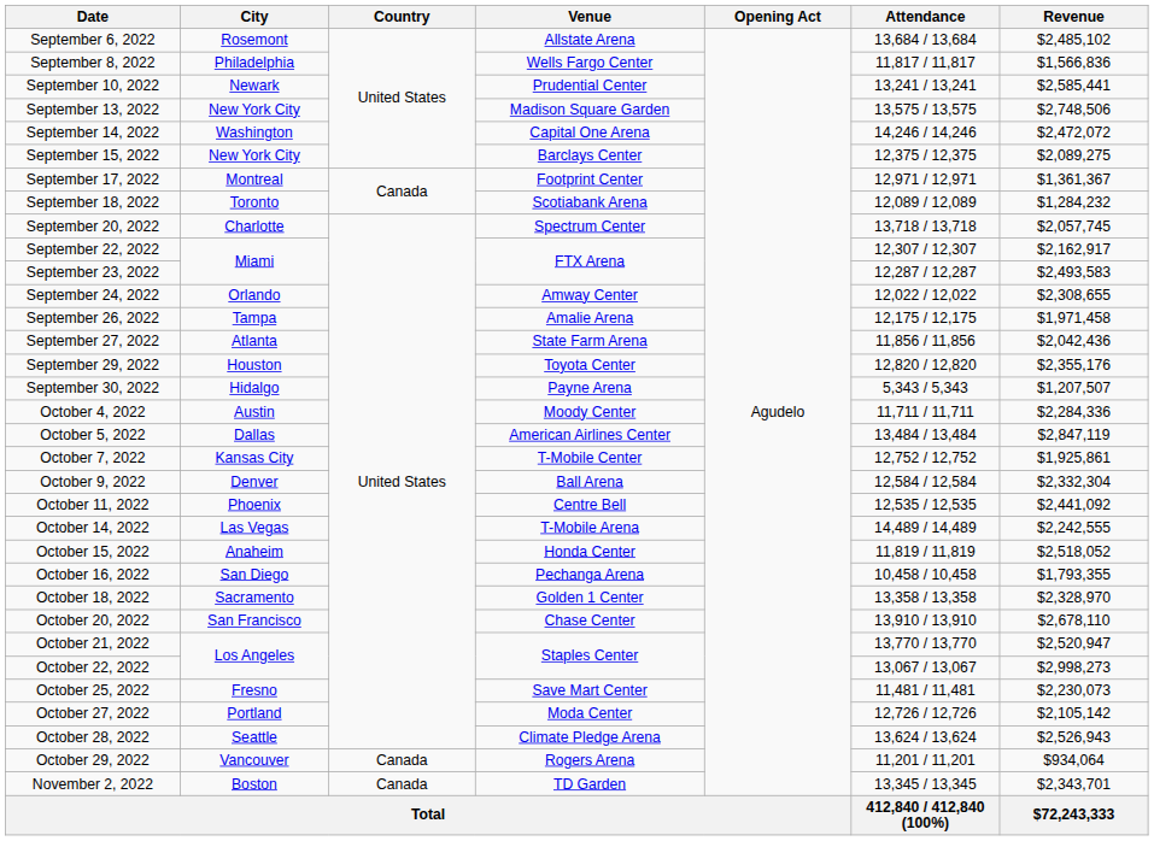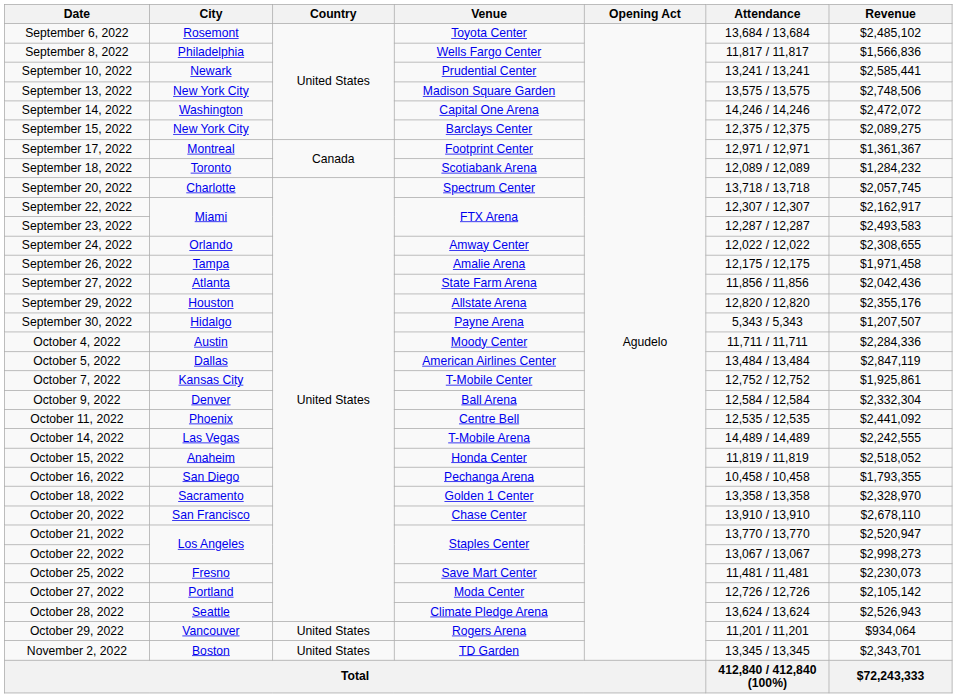 <table class="wikitable plainrowheaders" style="text-align:center;">
 <tr>
 <th scope="col" style="width:12em;">Date</th>
 <th scope="col" style="width:10em;">City</th>
 <th scope="col" style="width:10em;">Country</th>
 <th scope="col" style="width:16em;">Venue</th>
 <th scope="col" style="width:10em;">Opening Act</th>
 <th scope="col" style="width:10em;">Attendance</th>
 <th scope="col" style="width:10em;">Revenue</th>
 </tr>
 <tr>
 <td>September 6, 2022</td>
 <td><a href='#'>Rosemont</a></td>
 <td rowspan="6">United States</td>
-<td><a href='#'>Allstate Arena</a></td>
+<td><a href='#'>Toyota Center</a></td>
 <td rowspan="33">Agudelo</td>
 <td>13,684 / 13,684</td>
 <td>$2,485,102</td>
 </tr>
 <tr>
 <td>September 8, 2022</td>
 <td><a href='#'>Philadelphia</a></td>
 <td><a href='#'>Wells Fargo Center</a></td>
 <td>11,817 / 11,817</td>
 <td>$1,566,836</td>
 </tr>
 <tr>
 <td>September 10, 2022</td>
 <td><a href='#'>Newark</a></td>
 <td><a href='#'>Prudential Center</a></td>
 <td>13,241 / 13,241</td>
 <td>$2,585,441</td>
 </tr>
 <tr>
 <td>September 13, 2022</td>
 <td><a href='#'>New York City</a></td>
 <td><a href='#'>Madison Square Garden</a></td>
 <td>13,575 / 13,575</td>
 <td>$2,748,506</td>
 </tr>
 <tr>
 <td>September 14, 2022</td>
 <td><a href='#'>Washington</a></td>
 <td><a href='#'>Capital One Arena</a></td>
 <td>14,246 / 14,246</td>
 <td>$2,472,072</td>
 </tr>
 <tr>
 <td>September 15, 2022</td>
 <td><a href='#'>New York City</a></td>
 <td><a href='#'>Barclays Center</a></td>
 <td>12,375 / 12,375</td>
 <td>$2,089,275</td>
 </tr>
 <tr>
 <td>September 17, 2022</td>
 <td><a href='#'>Montreal</a></td>
 <td rowspan="2">Canada</td>
 <td><a href='#'>Footprint Center</a></td>
 <td>12,971 / 12,971</td>
 <td>$1,361,367</td>
 </tr>
 <tr>
 <td>September 18, 2022</td>
 <td><a href='#'>Toronto</a></td>
 <td><a href='#'>Scotiabank Arena</a></td>
 <td>12,089 / 12,089</td>
 <td>$1,284,232</td>
 </tr>
 <tr>
 <td>September 20, 2022</td>
 <td><a href='#'>Charlotte</a></td>
 <td rowspan="23">United States</td>
 <td><a href='#'>Spectrum Center</a></td>
 <td>13,718 / 13,718</td>
 <td>$2,057,745</td>
 </tr>
 <tr>
 <td>September 22, 2022</td>
 <td rowspan="2"><a href='#'>Miami</a></td>
 <td rowspan="2"><a href='#'>FTX Arena</a></td>
 <td>12,307 / 12,307</td>
 <td>$2,162,917</td>
 </tr>
 <tr>
 <td>September 23, 2022</td>
 <td>12,287 / 12,287</td>
 <td>$2,493,583</td>
 </tr>
 <tr>
 <td>September 24, 2022</td>
 <td><a href='#'>Orlando</a></td>
 <td><a href='#'>Amway Center</a></td>
 <td>12,022 / 12,022</td>
 <td>$2,308,655</td>
 </tr>
 <tr>
 <td>September 26, 2022</td>
 <td><a href='#'>Tampa</a></td>
 <td><a href='#'>Amalie Arena</a></td>
 <td>12,175 / 12,175</td>
 <td>$1,971,458</td>
 </tr>
 <tr>
 <td>September 27, 2022</td>
 <td><a href='#'>Atlanta</a></td>
 <td><a href='#'>State Farm Arena</a></td>
 <td>11,856 / 11,856</td>
 <td>$2,042,436</td>
 </tr>
 <tr>
 <td>September 29, 2022</td>
 <td><a href='#'>Houston</a></td>
-<td><a href='#'>Toyota Center</a></td>
+<td><a href='#'>Allstate Arena</a></td>
 <td>12,820 / 12,820</td>
 <td>$2,355,176</td>
 </tr>
 <tr>
 <td>September 30, 2022</td>
 <td><a href='#'>Hidalgo</a></td>
 <td><a href='#'>Payne Arena</a></td>
 <td>5,343 / 5,343</td>
 <td>$1,207,507</td>
 </tr>
 <tr>
 <td>October 4, 2022</td>
 <td><a href='#'>Austin</a></td>
 <td><a href='#'>Moody Center</a></td>
 <td>11,711 / 11,711</td>
 <td>$2,284,336</td>
 </tr>
 <tr>
 <td>October 5, 2022</td>
 <td><a href='#'>Dallas</a></td>
 <td><a href='#'>American Airlines Center</a></td>
 <td>13,484 / 13,484</td>
 <td>$2,847,119</td>
 </tr>
 <tr>
 <td>October 7, 2022</td>
 <td><a href='#'>Kansas City</a></td>
 <td><a href='#'>T-Mobile Center</a></td>
 <td>12,752 / 12,752</td>
 <td>$1,925,861</td>
 </tr>
 <tr>
 <td>October 9, 2022</td>
 <td><a href='#'>Denver</a></td>
 <td><a href='#'>Ball Arena</a></td>
 <td>12,584 / 12,584</td>
 <td>$2,332,304</td>
 </tr>
 <tr>
 <td>October 11, 2022</td>
 <td><a href='#'>Phoenix</a></td>
 <td><a href='#'>Centre Bell</a></td>
 <td>12,535 / 12,535</td>
 <td>$2,441,092</td>
 </tr>
 <tr>
 <td>October 14, 2022</td>
 <td><a href='#'>Las Vegas</a></td>
 <td><a href='#'>T-Mobile Arena</a></td>
 <td>14,489 / 14,489</td>
 <td>$2,242,555</td>
 </tr>
 <tr>
 <td>October 15, 2022</td>
 <td><a href='#'>Anaheim</a></td>
 <td><a href='#'>Honda Center</a></td>
 <td>11,819 / 11,819</td>
 <td>$2,518,052</td>
 </tr>
 <tr>
 <td>October 16, 2022</td>
 <td><a href='#'>San Diego</a></td>
 <td><a href='#'>Pechanga Arena</a></td>
 <td>10,458 / 10,458</td>
 <td>$1,793,355</td>
 </tr>
 <tr>
 <td>October 18, 2022</td>
 <td><a href='#'>Sacramento</a></td>
 <td><a href='#'>Golden 1 Center</a></td>
 <td>13,358 / 13,358</td>
 <td>$2,328,970</td>
 </tr>
 <tr>
 <td>October 20, 2022</td>
 <td><a href='#'>San Francisco</a></td>
 <td><a href='#'>Chase Center</a></td>
 <td>13,910 / 13,910</td>
 <td>$2,678,110</td>
 </tr>
 <tr>
 <td>October 21, 2022</td>
 <td rowspan="2"><a href='#'>Los Angeles</a></td>
 <td rowspan="2"><a href='#'>Staples Center</a></td>
 <td>13,770 / 13,770</td>
 <td>$2,520,947</td>
 </tr>
 <tr>
 <td>October 22, 2022</td>
 <td>13,067 / 13,067</td>
 <td>$2,998,273</td>
 </tr>
 <tr>
 <td>October 25, 2022</td>
 <td><a href='#'>Fresno</a></td>
 <td><a href='#'>Save Mart Center</a></td>
 <td>11,481 / 11,481</td>
 <td>$2,230,073</td>
 </tr>
 <tr>
 <td>October 27, 2022</td>
 <td><a href='#'>Portland</a></td>
 <td><a href='#'>Moda Center</a></td>
 <td>12,726 / 12,726</td>
 <td>$2,105,142</td>
 </tr>
 <tr>
 <td>October 28, 2022</td>
 <td><a href='#'>Seattle</a></td>
 <td><a href='#'>Climate Pledge Arena</a></td>
 <td>13,624 / 13,624</td>
 <td>$2,526,943</td>
 </tr>
 <tr>
 <td>October 29, 2022</td>
 <td><a href='#'>Vancouver</a></td>
-<td rowspan="1">Canada</td>
+<td rowspan="1">United States</td>
 <td><a href='#'>Rogers Arena</a></td>
 <td>11,201 / 11,201</td>
 <td>$934,064</td>
 </tr>
 <tr>
 <td>November 2, 2022</td>
 <td><a href='#'>Boston</a></td>
-<td rowspan="1">Canada</td>
+<td rowspan="1">United States</td>
 <td><a href='#'>TD Garden</a></td>
 <td>13,345 / 13,345</td>
 <td>$2,343,701</td>
 </tr>
 <tr>
 <th colspan="5">Total</th>
 <th>412,840 / 412,840 (100%)</th>
 <th>$72,243,333</th>
 </tr>
 </table>
